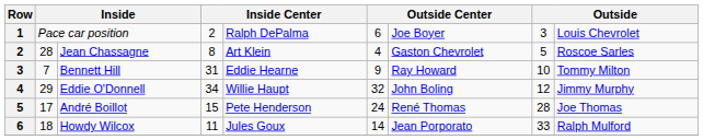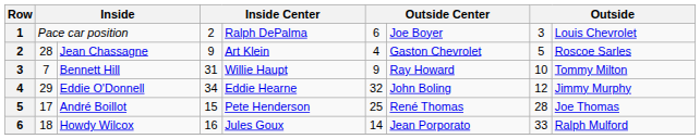 <table class="wikitable" style="font-size: 90%;">
 <tr>
 <th>Row</th>
 <th colspan=2 width="195">Inside</th>
 <th colspan=2 width="195">Inside Center</th>
 <th colspan=2 width="195">Outside Center</th>
 <th colspan=2 width="195">Outside</th>
 </tr>
 <tr>
 <th>1</th>
 <td colspan=2><em>Pace car position</em></td>
 <td align="center" width="20">2</td>
 <td> <a href='#'>Ralph DePalma</a> </td>
 <td align="center" width="20">6</td>
 <td> <a href='#'>Joe Boyer</a></td>
 <td align="center" width="20">3</td>
 <td> <a href='#'>Louis Chevrolet</a></td>
 </tr>
 <tr>
 <th>2</th>
 <td align="center" width="20">28</td>
 <td> <a href='#'>Jean Chassagne</a></td>
-<td align="center" width="20">8</td>
+<td align="center" width="20">9</td>
 <td> <a href='#'>Art Klein</a></td>
 <td align="center" width="20">4</td>
 <td> <a href='#'>Gaston Chevrolet</a></td>
 <td align="center" width="20">5</td>
 <td> <a href='#'>Roscoe Sarles</a></td>
 </tr>
 <tr>
 <th>3</th>
 <td align="center" width="20">7</td>
 <td> <a href='#'>Bennett Hill</a> </td>
 <td align="center" width="20">31</td>
-<td> <a href='#'>Eddie Hearne</a></td>
+<td> <a href='#'>Willie Haupt</a></td>
 <td align="center" width="20">9</td>
 <td> <a href='#'>Ray Howard</a></td>
 <td align="center" width="20">10</td>
 <td> <a href='#'>Tommy Milton</a></td>
 </tr>
 <tr>
 <th>4</th>
 <td align="center" width="20">29</td>
 <td> <a href='#'>Eddie O'Donnell</a></td>
 <td align="center" width="20">34</td>
-<td> <a href='#'>Willie Haupt</a></td>
+<td> <a href='#'>Eddie Hearne</a></td>
 <td align="center" width="20">32</td>
 <td> <a href='#'>John Boling</a> </td>
 <td align="center" width="20">12</td>
 <td> <a href='#'>Jimmy Murphy</a> </td>
 </tr>
 <tr>
 <th>5</th>
 <td align="center" width="20">17</td>
 <td> <a href='#'>André Boillot</a></td>
 <td align="center" width="20">15</td>
 <td> <a href='#'>Pete Henderson</a></td>
-<td align="center" width="20">24</td>
+<td align="center" width="20">25</td>
 <td> <a href='#'>René Thomas</a> </td>
 <td align="center" width="20">28</td>
 <td> <a href='#'>Joe Thomas</a> </td>
 </tr>
 <tr>
 <th>6</th>
 <td align="center" width="20">18</td>
 <td> <a href='#'>Howdy Wilcox</a> </td>
-<td align="center" width="20">11</td>
+<td align="center" width="20">16</td>
 <td> <a href='#'>Jules Goux</a> </td>
 <td align="center" width="20">14</td>
 <td> <a href='#'>Jean Porporato</a></td>
 <td align="center" width="20">33</td>
 <td> <a href='#'>Ralph Mulford</a></td>
 </tr>
 <tr>
 </tr>
 </table>
